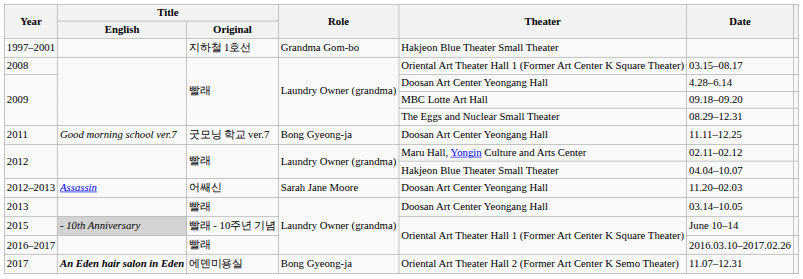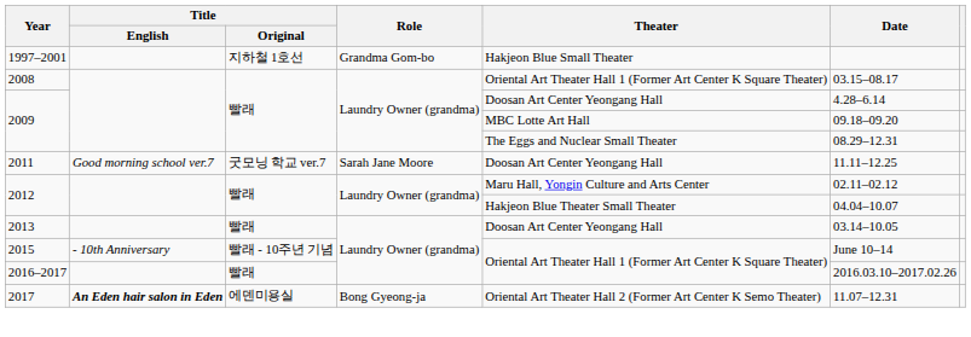 <table class="wikitable sortable">
 <tr>
 <th rowspan="2" scope="col">Year</th>
 <th colspan="2" scope="col">Title</th>
 <th rowspan="2" scope="col">Role</th>
 <th rowspan="2" scope="col">Theater</th>
 <th rowspan="2" scope="col">Date</th>
 <th rowspan="2" scope="col" class="unsortable"></th>
 </tr>
 <tr>
 <th>English</th>
 <th>Original</th>
 </tr>
 <tr>
 <td>1997–2001</td>
 <td><em></em></td>
 <td>지하철 1호선</td>
 <td>Grandma Gom-bo</td>
-<td>Hakjeon Blue Theater Small Theater</td>
+<td>Hakjeon Blue Small Theater</td>
 <td></td>
 <td></td>
 </tr>
 <tr>
 <td>2008</td>
 <td rowspan="4"><em></em></td>
 <td rowspan="4">빨래</td>
 <td rowspan="4">Laundry Owner (grandma)</td>
 <td>Oriental Art Theater Hall 1 (Former Art Center K Square Theater)</td>
 <td>03.15–08.17</td>
 <td></td>
 </tr>
 <tr>
 <td rowspan="3">2009</td>
 <td>Doosan Art Center Yeongang Hall</td>
 <td>4.28–6.14</td>
 <td></td>
 </tr>
 <tr>
 <td>MBC Lotte Art Hall</td>
 <td>09.18–09.20</td>
 <td></td>
 </tr>
 <tr>
 <td>The Eggs and Nuclear Small Theater</td>
 <td>08.29–12.31</td>
 <td></td>
 </tr>
 <tr>
 <td>2011</td>
 <td><em>Good morning school ver.7</em></td>
 <td>굿모닝 학교 ver.7</td>
-<td>Bong Gyeong-ja</td>
+<td>Sarah Jane Moore</td>
 <td>Doosan Art Center Yeongang Hall</td>
 <td>11.11–12.25</td>
 <td></td>
 </tr>
 <tr>
 <td rowspan="2">2012</td>
 <td rowspan="2"><em></em></td>
 <td rowspan="2">빨래</td>
 <td rowspan="2">Laundry Owner (grandma)</td>
 <td>Maru Hall, <a href='#'>Yongin</a> Culture and Arts Center</td>
 <td>02.11–02.12</td>
 <td></td>
 </tr>
 <tr>
 <td>Hakjeon Blue Theater Small Theater</td>
 <td>04.04–10.07</td>
 <td></td>
 </tr>
 <tr>
-<td>2012–2013</td>
-<td><em><a href='#'>Assassin</a></em></td>
-<td>어쌔신</td>
-<td>Sarah Jane Moore</td>
-<td>Doosan Art Center Yeongang Hall</td>
-<td>11.20–02.03</td>
-<td></td>
-</tr>
-<tr>
 <td>2013</td>
 <td><em></em></td>
 <td>빨래</td>
 <td rowspan="3">Laundry Owner (grandma)</td>
 <td>Doosan Art Center Yeongang Hall</td>
 <td>03.14–10.05</td>
 <td></td>
 </tr>
 <tr>
 <td>2015</td>
-<td style="background: lightgrey;"><em> - 10th Anniversary</em></td>
+<td><em> - 10th Anniversary</em></td>
 <td>빨래 - 10주년 기념</td>
 <td rowspan="2">Oriental Art Theater Hall 1 (Former Art Center K Square Theater)</td>
 <td>June 10–14</td>
 <td></td>
 </tr>
 <tr>
 <td>2016–2017</td>
 <td><em></em></td>
 <td>빨래</td>
 <td>2016.03.10–2017.02.26</td>
 <td></td>
 </tr>
 <tr>
 <td>2017</td>
 <td><strong><em>An Eden hair salon in Eden</em></strong></td>
 <td>에덴미용실</td>
 <td>Bong Gyeong-ja</td>
 <td>Oriental Art Theater Hall 2 (Former Art Center K Semo Theater)</td>
 <td>11.07–12.31</td>
 <td></td>
 </tr>
 </table>
